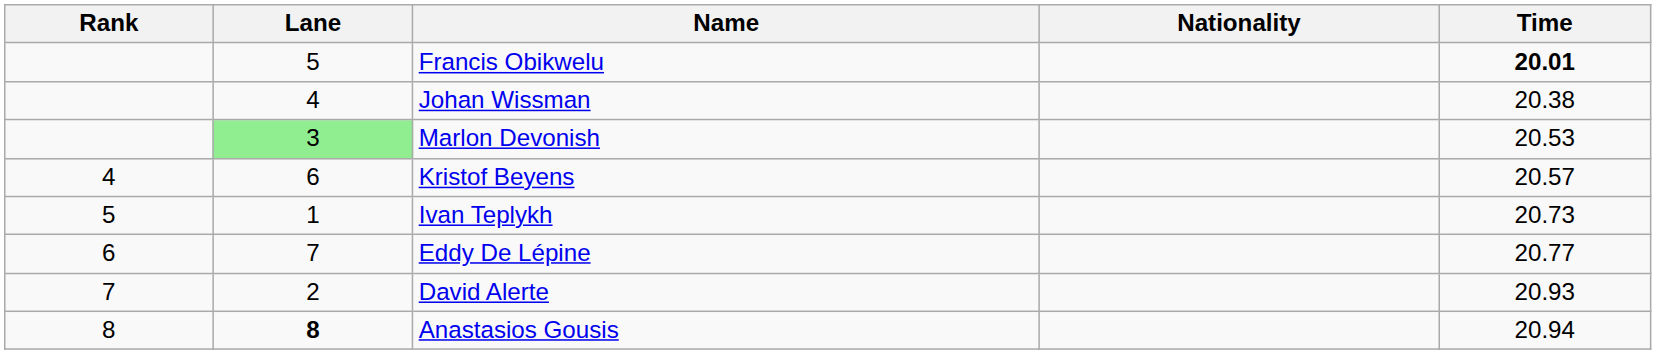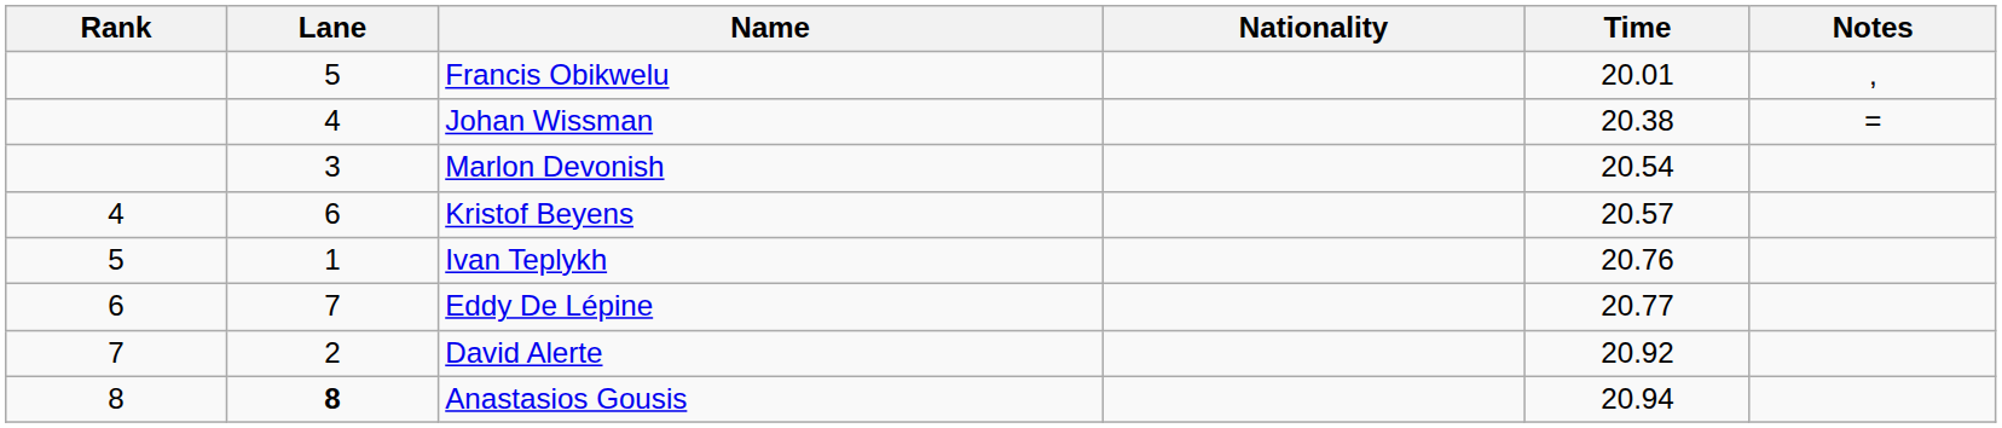 <table class="wikitable sortable" style="text-align:center;width: 55%;">
 <tr>
 <th>Rank</th>
 <th>Lane</th>
 <th>Name</th>
 <th>Nationality</th>
 <th>Time</th>
+<th>Notes</th>
 </tr>
 <tr>
 <td></td>
 <td>5</td>
 <td align=left><a href='#'>Francis Obikwelu</a></td>
 <td align=left></td>
-<td><strong>20.01</strong></td>
+<td>20.01</td>
+<td>, </td>
 </tr>
 <tr>
 <td></td>
 <td>4</td>
 <td align=left><a href='#'>Johan Wissman</a></td>
 <td align=left></td>
 <td>20.38</td>
+<td>=</td>
 </tr>
 <tr>
 <td></td>
-<td style="background: lightgreen;">3</td>
+<td>3</td>
 <td align=left><a href='#'>Marlon Devonish</a></td>
 <td align=left></td>
-<td>20.53</td>
+<td>20.54</td>
+<td></td>
 </tr>
 <tr>
 <td>4</td>
 <td>6</td>
 <td align=left><a href='#'>Kristof Beyens</a></td>
 <td align=left></td>
 <td>20.57</td>
+<td></td>
 </tr>
 <tr>
 <td>5</td>
 <td>1</td>
 <td align=left><a href='#'>Ivan Teplykh</a></td>
 <td align=left></td>
-<td>20.73</td>
+<td>20.76</td>
+<td></td>
 </tr>
 <tr>
 <td>6</td>
 <td>7</td>
 <td align=left><a href='#'>Eddy De Lépine</a></td>
 <td align=left></td>
 <td>20.77</td>
+<td></td>
 </tr>
 <tr>
 <td>7</td>
 <td>2</td>
 <td align=left><a href='#'>David Alerte</a></td>
 <td align=left></td>
-<td>20.93</td>
+<td>20.92</td>
+<td></td>
 </tr>
 <tr>
 <td>8</td>
 <td><strong>8</strong></td>
 <td align=left><a href='#'>Anastasios Gousis</a></td>
 <td align=left></td>
 <td>20.94</td>
+<td></td>
 </tr>
 </table>
